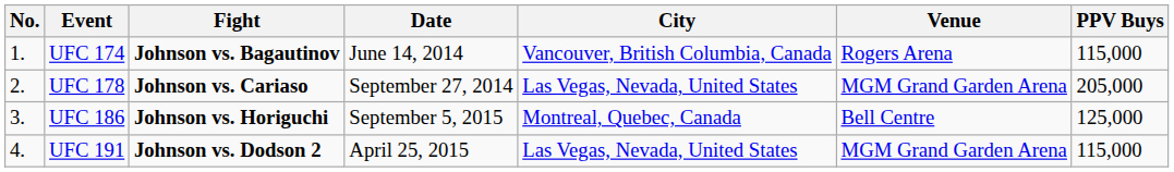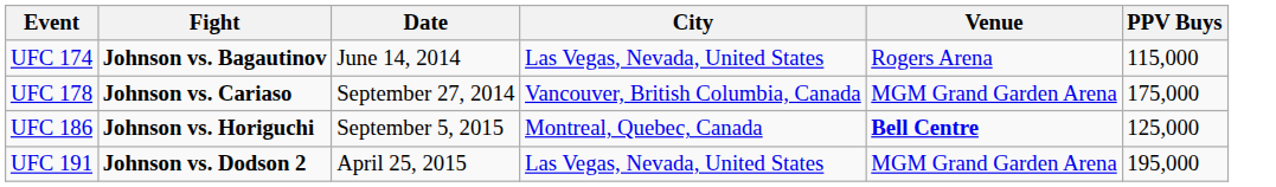 <table class="wikitable">
 <tr>
-<th>No.</th>
 <th>Event</th>
 <th>Fight</th>
 <th>Date</th>
 <th>City</th>
 <th>Venue</th>
 <th>PPV Buys</th>
 </tr>
 <tr>
-<td>1.</td>
 <td><a href='#'>UFC 174</a></td>
 <td><strong>Johnson vs. Bagautinov</strong></td>
 <td>June 14, 2014</td>
-<td><a href='#'>Vancouver, British Columbia, Canada</a></td>
+<td><a href='#'>Las Vegas, Nevada, United States</a></td>
 <td><a href='#'>Rogers Arena</a></td>
 <td>115,000</td>
 </tr>
 <tr>
-<td>2.</td>
 <td><a href='#'>UFC 178</a></td>
 <td><strong>Johnson vs. Cariaso</strong></td>
 <td>September 27, 2014</td>
-<td><a href='#'>Las Vegas, Nevada, United States</a></td>
+<td><a href='#'>Vancouver, British Columbia, Canada</a></td>
 <td><a href='#'>MGM Grand Garden Arena</a></td>
-<td>205,000</td>
+<td>175,000</td>
 </tr>
 <tr>
-<td>3.</td>
 <td><a href='#'>UFC 186</a></td>
 <td><strong>Johnson vs. Horiguchi</strong></td>
 <td>September 5, 2015</td>
 <td><a href='#'>Montreal, Quebec, Canada</a></td>
-<td><a href='#'>Bell Centre</a></td>
+<td><strong><a href='#'>Bell Centre</a></strong></td>
 <td>125,000</td>
 </tr>
 <tr>
-<td>4.</td>
 <td><a href='#'>UFC 191</a></td>
 <td><strong>Johnson vs. Dodson 2</strong></td>
 <td>April 25, 2015</td>
 <td><a href='#'>Las Vegas, Nevada, United States</a></td>
 <td><a href='#'>MGM Grand Garden Arena</a></td>
-<td>115,000</td>
+<td>195,000</td>
 </tr>
 </table>
